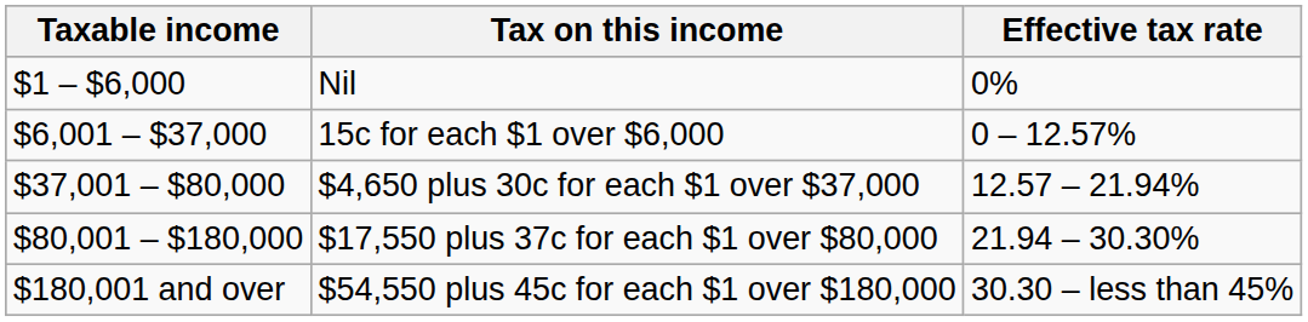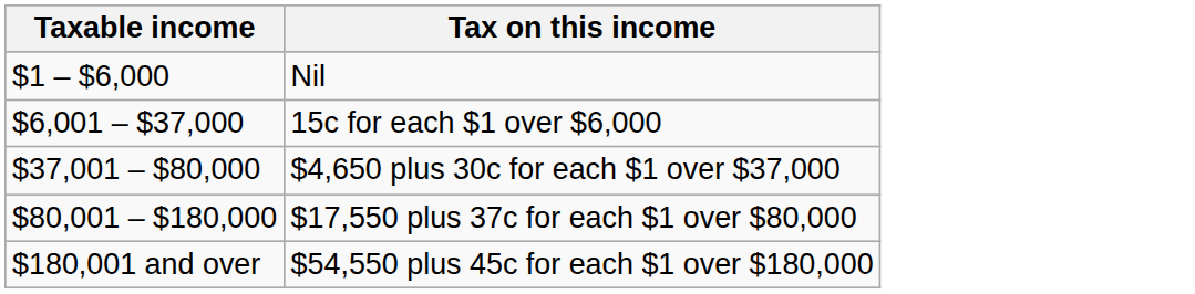 <table class="wikitable">
 <tr>
 <th>Taxable income</th>
 <th>Tax on this income</th>
-<th>Effective tax rate</th>
 </tr>
 <tr>
 <td>$1 – $6,000</td>
 <td>Nil</td>
-<td>0%</td>
 </tr>
 <tr>
 <td>$6,001 – $37,000</td>
 <td>15c for each $1 over $6,000</td>
-<td>0 – 12.57%</td>
 </tr>
 <tr>
 <td>$37,001 – $80,000</td>
 <td>$4,650 plus 30c for each $1 over $37,000</td>
-<td>12.57 – 21.94%</td>
 </tr>
 <tr>
 <td>$80,001 – $180,000</td>
 <td>$17,550 plus 37c for each $1 over $80,000</td>
-<td>21.94 – 30.30%</td>
 </tr>
 <tr>
 <td>$180,001 and over</td>
 <td>$54,550 plus 45c for each $1 over $180,000</td>
-<td>30.30 – less than 45%</td>
 </tr>
 </table>
